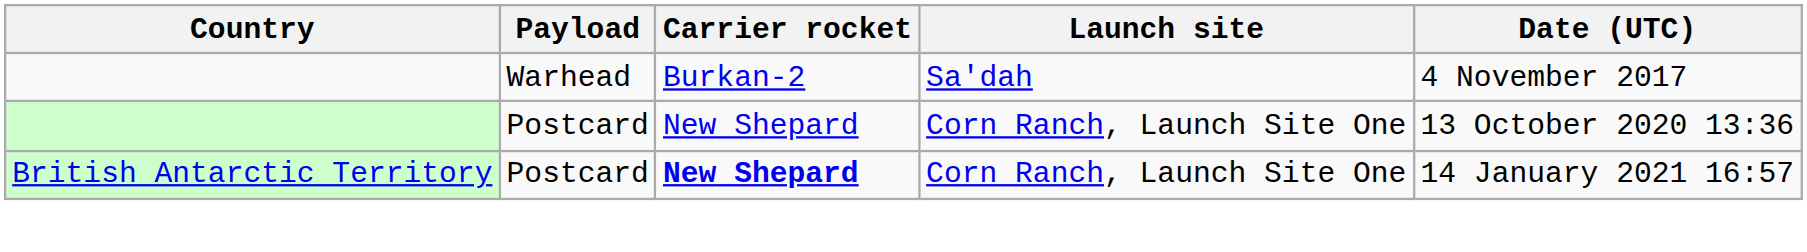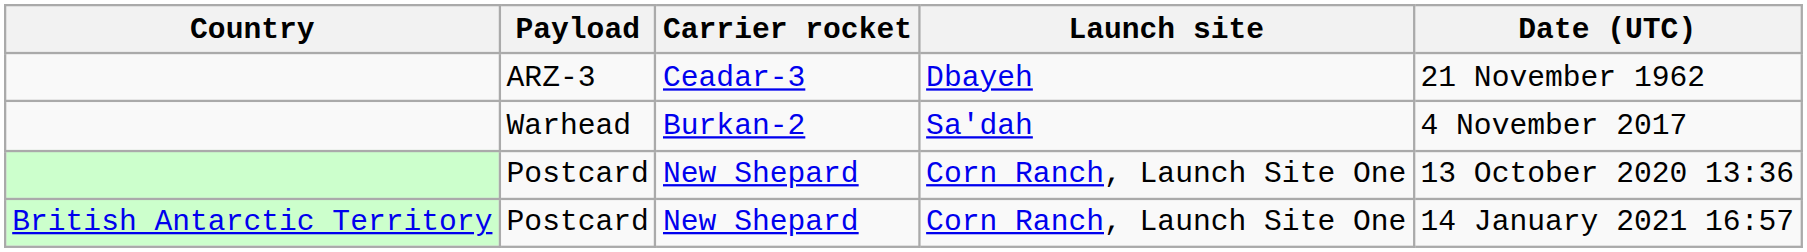 <table class="wikitable">
 <tr>
 <th>Country</th>
 <th>Payload</th>
 <th>Carrier rocket</th>
 <th>Launch site</th>
 <th>Date (UTC)</th>
+</tr>
+<tr>
+<td></td>
+<td>ARZ-3</td>
+<td> <a href='#'>Ceadar-3</a></td>
+<td> <a href='#'>Dbayeh</a></td>
+<td>21 November 1962</td>
 </tr>
 <tr>
 <td></td>
 <td>Warhead</td>
 <td> <a href='#'>Burkan-2</a></td>
 <td> <a href='#'>Sa'dah</a></td>
 <td>4 November 2017</td>
 </tr>
 <tr>
 <td style="background-color:#ccffcc"></td>
 <td>Postcard</td>
 <td> <a href='#'>New Shepard</a></td>
 <td> <a href='#'>Corn Ranch</a>, Launch Site One</td>
 <td>13 October 2020 13:36</td>
 </tr>
 <tr>
 <td style="background-color:#ccffcc"> <a href='#'>British Antarctic Territory</a></td>
 <td>Postcard</td>
-<td><strong> <a href='#'>New Shepard</a></strong></td>
+<td> <a href='#'>New Shepard</a></td>
 <td> <a href='#'>Corn Ranch</a>, Launch Site One</td>
 <td>14 January 2021 16:57</td>
 </tr>
 </table>
